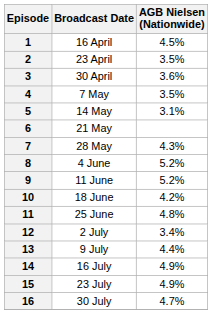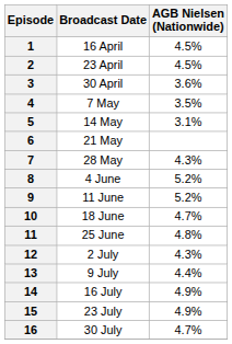 <table class=wikitable style=text-align:center;background:#ffffff>
 <tr>
 <th>Episode</th>
 <th>Broadcast Date</th>
 <th>AGB Nielsen<br>(Nationwide)<br></th>
 </tr>
 <tr>
 <th>1</th>
 <td>16 April</td>
 <td>4.5%</td>
 </tr>
 <tr>
 <th>2</th>
 <td>23 April</td>
-<td>3.5%</td>
+<td>4.5%</td>
 </tr>
 <tr>
 <th>3</th>
 <td>30 April</td>
 <td>3.6%</td>
 </tr>
 <tr>
 <th>4</th>
 <td>7 May</td>
 <td>3.5%</td>
 </tr>
 <tr>
 <th>5</th>
 <td>14 May</td>
 <td>3.1%</td>
 </tr>
 <tr>
 <th>6</th>
 <td>21 May</td>
 <td></td>
 </tr>
 <tr>
 <th>7</th>
 <td>28 May</td>
 <td>4.3%</td>
 </tr>
 <tr>
 <th>8</th>
 <td>4 June</td>
 <td>5.2%</td>
 </tr>
 <tr>
 <th>9</th>
 <td>11 June</td>
 <td>5.2%</td>
 </tr>
 <tr>
 <th>10</th>
 <td>18 June</td>
-<td>4.2%</td>
+<td>4.7%</td>
 </tr>
 <tr>
 <th>11</th>
 <td>25 June</td>
 <td>4.8%</td>
 </tr>
 <tr>
 <th>12</th>
 <td>2 July</td>
-<td>3.4%</td>
+<td>4.3%</td>
 </tr>
 <tr>
 <th>13</th>
 <td>9 July</td>
 <td>4.4%</td>
 </tr>
 <tr>
 <th>14</th>
 <td>16 July</td>
 <td>4.9%</td>
 </tr>
 <tr>
 <th>15</th>
 <td>23 July</td>
 <td>4.9%</td>
 </tr>
 <tr>
 <th>16</th>
 <td>30 July</td>
 <td>4.7%</td>
 </tr>
 <tr>
 </tr>
 </table>
